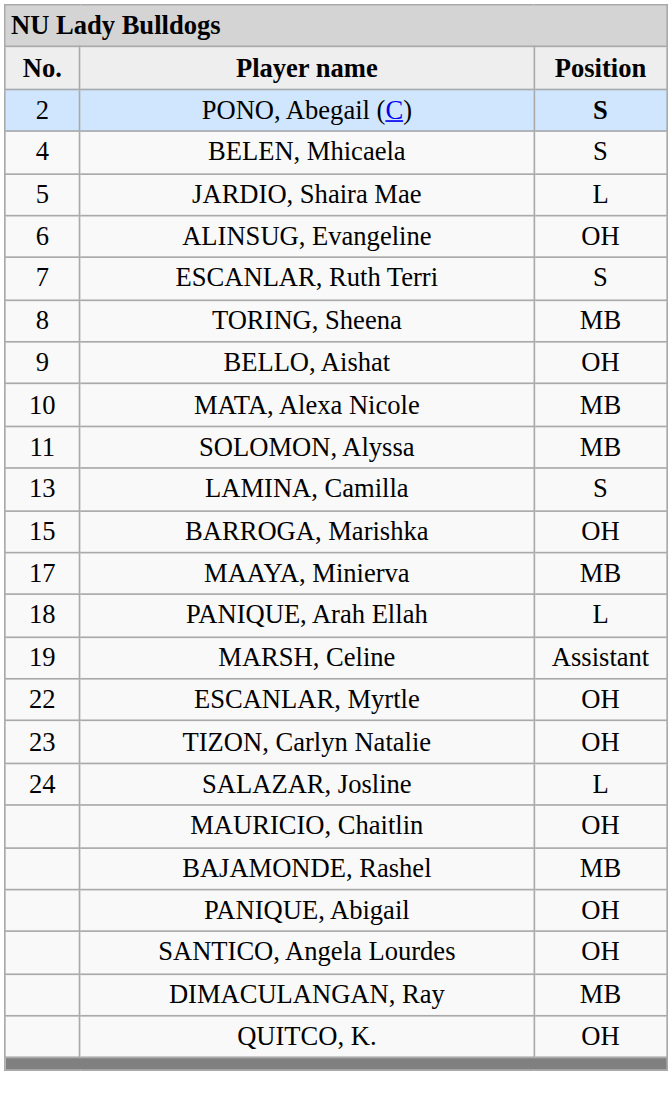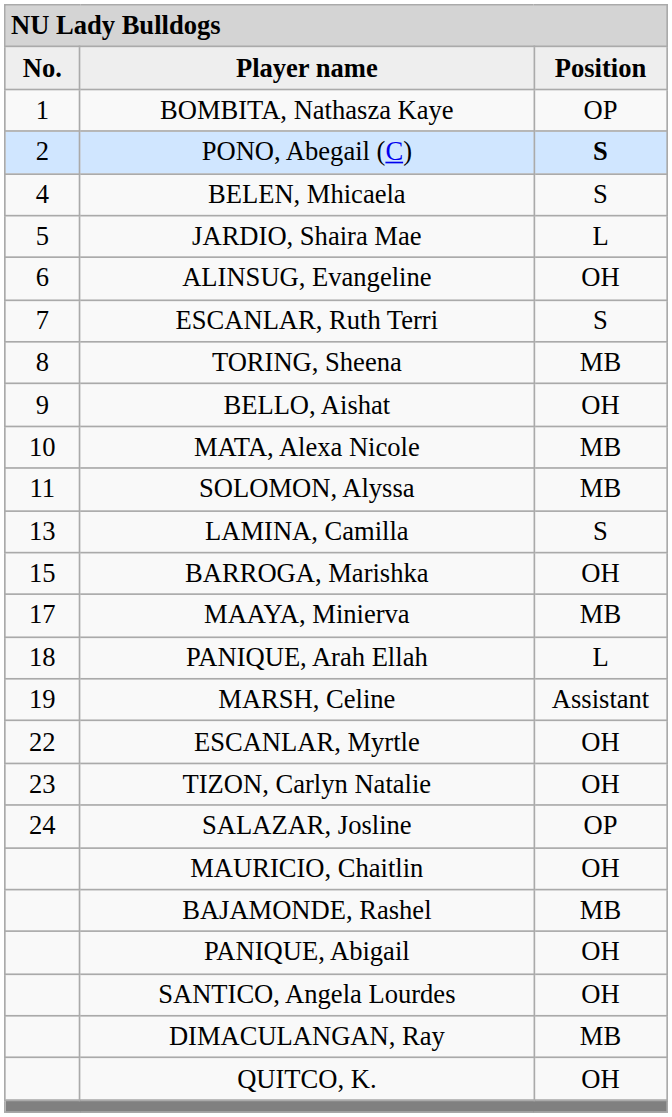 <table class='wikitable mw-collapsible mw-collapsed' style='text-align: center; font-size: 100%; width: 400px; border: none;'>
 <tr>
 <th style="background:#D4D4D4; text-align:left;" colspan=3> NU Lady Bulldogs</th>
 </tr>
 <tr style="background:#EEEEEE; font-weight:bold;">
 <td width=5%>No.</td>
 <td width=40%>Player name</td>
 <td width=5%>Position</td>
+</tr>
+<tr>
+<td>1</td>
+<td>BOMBITA, Nathasza Kaye</td>
+<td>OP</td>
 </tr>
 <tr style="background: #D0E6FF">
 <td>2</td>
 <td>PONO, Abegail (<a href='#'>C</a>)</td>
 <td><strong>S</strong></td>
 </tr>
 <tr>
 <td>4</td>
 <td>BELEN, Mhicaela</td>
 <td>S</td>
 </tr>
 <tr>
 <td>5</td>
 <td>JARDIO, Shaira Mae</td>
 <td>L</td>
 </tr>
 <tr>
 <td>6</td>
 <td>ALINSUG, Evangeline</td>
 <td>OH</td>
 </tr>
 <tr>
 <td>7</td>
 <td>ESCANLAR, Ruth Terri</td>
 <td>S</td>
 </tr>
 <tr>
 <td>8</td>
 <td>TORING, Sheena</td>
 <td>MB</td>
 </tr>
 <tr>
 <td>9</td>
 <td>BELLO, Aishat</td>
 <td>OH</td>
 </tr>
 <tr>
 <td>10</td>
 <td>MATA, Alexa Nicole</td>
 <td>MB</td>
 </tr>
 <tr>
 <td>11</td>
 <td>SOLOMON, Alyssa</td>
 <td>MB</td>
 </tr>
 <tr>
 <td>13</td>
 <td>LAMINA, Camilla</td>
 <td>S</td>
 </tr>
 <tr>
 <td>15</td>
 <td>BARROGA, Marishka</td>
 <td>OH</td>
 </tr>
 <tr>
 <td>17</td>
 <td>MAAYA, Minierva</td>
 <td>MB</td>
 </tr>
 <tr>
 <td>18</td>
 <td>PANIQUE, Arah Ellah</td>
 <td>L</td>
 </tr>
 <tr>
 <td>19</td>
 <td>MARSH, Celine</td>
 <td>Assistant</td>
 </tr>
 <tr>
 <td>22</td>
 <td>ESCANLAR, Myrtle</td>
 <td>OH</td>
 </tr>
 <tr>
 <td>23</td>
 <td>TIZON, Carlyn Natalie</td>
 <td>OH</td>
 </tr>
 <tr>
 <td>24</td>
 <td>SALAZAR, Josline</td>
-<td>L</td>
+<td>OP</td>
 </tr>
 <tr>
 <td></td>
 <td>MAURICIO, Chaitlin</td>
 <td>OH</td>
 </tr>
 <tr>
 <td></td>
 <td>BAJAMONDE, Rashel</td>
 <td>MB</td>
 </tr>
 <tr>
 <td></td>
 <td>PANIQUE, Abigail</td>
 <td>OH</td>
 </tr>
 <tr>
 <td></td>
 <td>SANTICO, Angela Lourdes</td>
 <td>OH</td>
 </tr>
 <tr>
 <td></td>
 <td>DIMACULANGAN, Ray</td>
 <td>MB</td>
 </tr>
 <tr>
 <td></td>
 <td>QUITCO, K.</td>
 <td>OH</td>
 </tr>
 <tr>
 <th style='background: grey;' colspan=3></th>
 </tr>
 </table>
